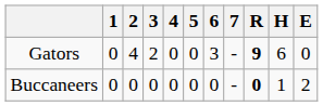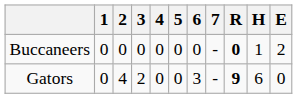 <table align = right border="2" cellpadding="4" cellspacing="0" style="margin: 1em 1em 1em 1em; background: #F9F9F9; border: 1px #aaa solid; border-collapse: collapse;">
 <tr align=center style="background: #F2F2F2;">
 <th></th>
 <th>1</th>
 <th>2</th>
 <th>3</th>
 <th>4</th>
 <th>5</th>
 <th>6</th>
 <th>7</th>
 <th>R</th>
 <th>H</th>
 <th>E</th>
 </tr>
 <tr align=center>
+<td>Buccaneers</td>
+<td>0</td>
+<td>0</td>
+<td>0</td>
+<td>0</td>
+<td>0</td>
+<td>0</td>
+<td>-</td>
+<td><strong>0</strong></td>
+<td>1</td>
+<td>2</td>
+</tr>
+<tr align=center>
 <td>Gators</td>
 <td>0</td>
 <td>4</td>
 <td>2</td>
 <td>0</td>
 <td>0</td>
 <td>3</td>
 <td>-</td>
 <td><strong>9</strong></td>
 <td>6</td>
 <td>0</td>
 </tr>
-<tr align=center>
-<td>Buccaneers</td>
-<td>0</td>
-<td>0</td>
-<td>0</td>
-<td>0</td>
-<td>0</td>
-<td>0</td>
-<td>-</td>
-<td><strong>0</strong></td>
-<td>1</td>
-<td>2</td>
-</tr>
 </table>
